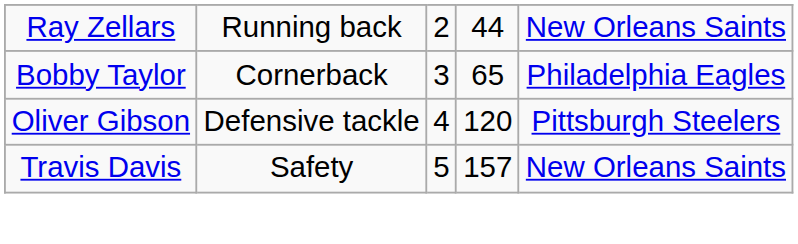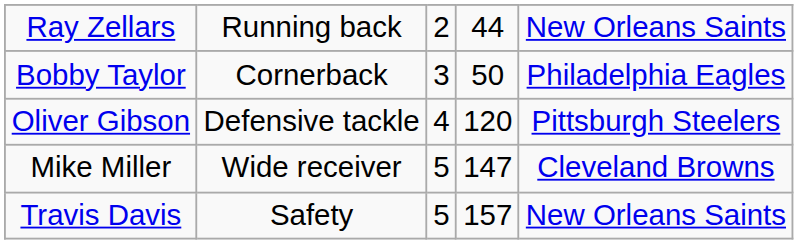 <table class="wikitable" style="text-align:center">
 <tr>
 <td><a href='#'>Ray Zellars</a></td>
 <td>Running back</td>
 <td>2</td>
 <td>44</td>
 <td><a href='#'>New Orleans Saints</a></td>
 </tr>
 <tr>
 <td><a href='#'>Bobby Taylor</a></td>
 <td>Cornerback</td>
 <td>3</td>
-<td>65</td>
+<td>50</td>
 <td><a href='#'>Philadelphia Eagles</a></td>
 </tr>
 <tr>
 <td><a href='#'>Oliver Gibson</a></td>
 <td>Defensive tackle</td>
 <td>4</td>
 <td>120</td>
 <td><a href='#'>Pittsburgh Steelers</a></td>
 </tr>
 <tr>
+<td>Mike Miller</td>
+<td>Wide receiver</td>
+<td>5</td>
+<td>147</td>
+<td><a href='#'>Cleveland Browns</a></td>
+</tr>
+<tr>
 <td><a href='#'>Travis Davis</a></td>
 <td>Safety</td>
 <td>5</td>
 <td>157</td>
 <td><a href='#'>New Orleans Saints</a></td>
 </tr>
 </table>
